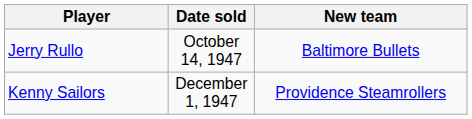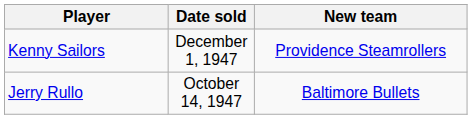 <table class="wikitable" style="text-align:center">
 <tr>
 <th style="width:160px">Player</th>
 <th style="width:80px">Date sold</th>
 <th style="width:210px">New team</th>
 </tr>
 <tr>
+<td align=left><a href='#'>Kenny Sailors</a></td>
+<td>December 1, 1947</td>
+<td><a href='#'>Providence Steamrollers</a></td>
+</tr>
+<tr>
 <td align=left><a href='#'>Jerry Rullo</a></td>
 <td>October 14, 1947</td>
 <td><a href='#'>Baltimore Bullets</a></td>
 </tr>
-<tr>
-<td align=left><a href='#'>Kenny Sailors</a></td>
-<td>December 1, 1947</td>
-<td><a href='#'>Providence Steamrollers</a></td>
-</tr>
 </table>
